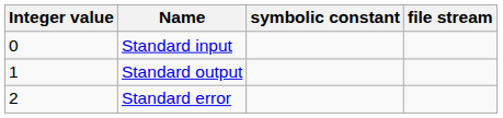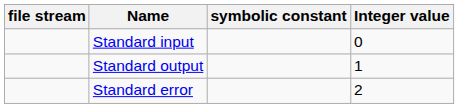 <table class="wikitable">
 <tr>
-<th>Integer value</th>
+<th> file stream</th>
 <th>Name</th>
 <th> symbolic constant</th>
-<th> file stream</th>
+<th>Integer value</th>
 </tr>
 <tr>
-<td>0</td>
+<td></td>
 <td><a href='#'>Standard input</a></td>
 <td></td>
-<td></td>
+<td>0</td>
 </tr>
 <tr>
-<td>1</td>
+<td></td>
 <td><a href='#'>Standard output</a></td>
 <td></td>
-<td></td>
+<td>1</td>
 </tr>
 <tr>
-<td>2</td>
+<td></td>
 <td><a href='#'>Standard error</a></td>
 <td></td>
-<td></td>
+<td>2</td>
 </tr>
 </table>
